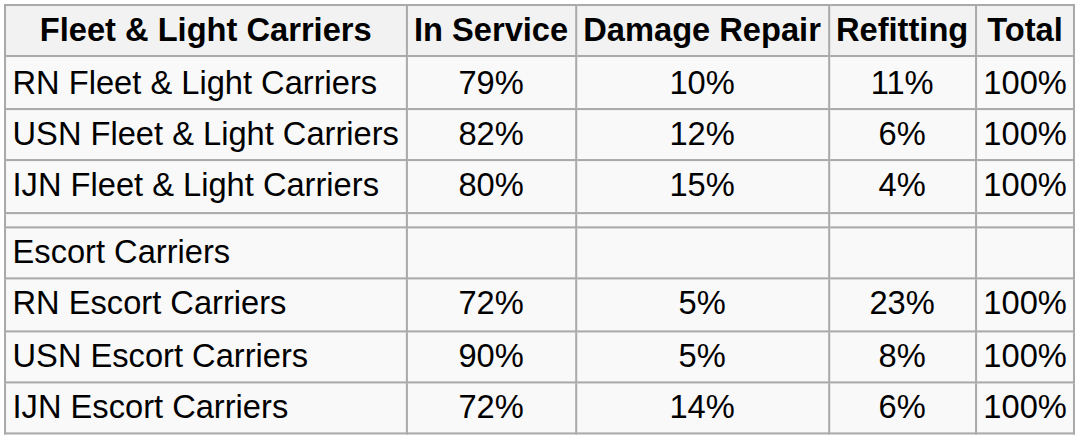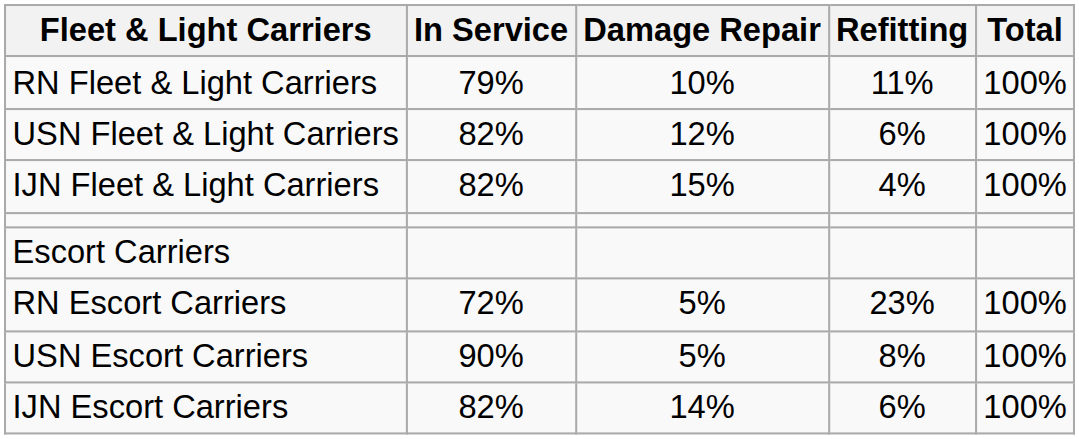 <table class="wikitable">
 <tr>
 <th>Fleet & Light Carriers</th>
 <th>In Service</th>
 <th>Damage Repair</th>
 <th>Refitting</th>
 <th>Total</th>
 </tr>
 <tr>
 <td>RN Fleet & Light Carriers</td>
 <td align="center">79%</td>
 <td align="center">10%</td>
 <td align="center">11%</td>
 <td align="center">100%</td>
 </tr>
 <tr>
 <td>USN Fleet & Light Carriers</td>
 <td align="center">82%</td>
 <td align="center">12%</td>
 <td align="center">6%</td>
 <td align="center">100%</td>
 </tr>
 <tr>
 <td>IJN Fleet & Light Carriers</td>
-<td align="center">80%</td>
+<td align="center">82%</td>
 <td align="center">15%</td>
 <td align="center">4%</td>
 <td align="center">100%</td>
 </tr>
 <tr>
 <td></td>
 <td></td>
 <td></td>
 <td></td>
 <td></td>
 </tr>
 <tr>
 <td>Escort Carriers</td>
 <td></td>
 <td></td>
 <td></td>
 <td></td>
 </tr>
 <tr>
 <td>RN Escort Carriers</td>
 <td align="center">72%</td>
 <td align="center">5%</td>
 <td align="center">23%</td>
 <td align="center">100%</td>
 </tr>
 <tr>
 <td>USN Escort Carriers</td>
 <td align="center">90%</td>
 <td align="center">5%</td>
 <td align="center">8%</td>
 <td align="center">100%</td>
 </tr>
 <tr>
 <td>IJN Escort Carriers</td>
-<td align="center">72%</td>
+<td align="center">82%</td>
 <td align="center">14%</td>
 <td align="center">6%</td>
 <td align="center">100%</td>
 </tr>
 </table>
